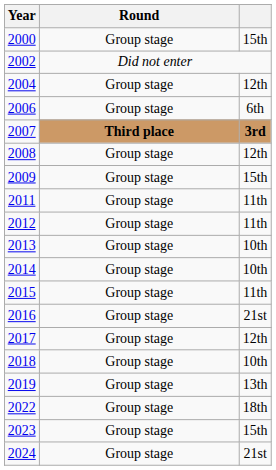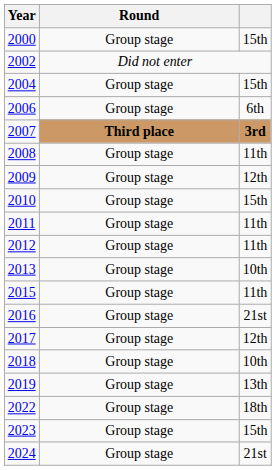 <table class="wikitable" style="text-align: center; font-size:90%">
 <tr>
 <th>Year</th>
 <th style="width:200px">Round</th>
 <th></th>
 </tr>
 <tr>
 <td><a href='#'>2000</a></td>
 <td>Group stage</td>
 <td>15th</td>
 </tr>
 <tr>
 <td><a href='#'>2002</a></td>
 <td colspan="2"><em>Did not enter</em></td>
 </tr>
 <tr>
 <td><a href='#'>2004</a></td>
 <td>Group stage</td>
-<td>12th</td>
+<td>15th</td>
 </tr>
 <tr>
 <td><a href='#'>2006</a></td>
 <td>Group stage</td>
 <td>6th</td>
 </tr>
 <tr>
 <td><a href='#'>2007</a></td>
 <td bgcolor="cc9966"><strong>Third place</strong></td>
 <td bgcolor="cc9966"><strong>3rd</strong></td>
 </tr>
 <tr>
 <td><a href='#'>2008</a></td>
 <td>Group stage</td>
+<td>11th</td>
+</tr>
+<tr>
+<td><a href='#'>2009</a></td>
+<td>Group stage</td>
 <td>12th</td>
 </tr>
 <tr>
-<td><a href='#'>2009</a></td>
+<td><a href='#'>2010</a></td>
 <td>Group stage</td>
 <td>15th</td>
 </tr>
 <tr>
 <td><a href='#'>2011</a></td>
 <td>Group stage</td>
 <td>11th</td>
 </tr>
 <tr>
 <td><a href='#'>2012</a></td>
 <td>Group stage</td>
 <td>11th</td>
 </tr>
 <tr>
 <td><a href='#'>2013</a></td>
-<td>Group stage</td>
-<td>10th</td>
-</tr>
-<tr>
-<td><a href='#'>2014</a></td>
 <td>Group stage</td>
 <td>10th</td>
 </tr>
 <tr>
 <td><a href='#'>2015</a></td>
 <td>Group stage</td>
 <td>11th</td>
 </tr>
 <tr>
 <td><a href='#'>2016</a></td>
 <td>Group stage</td>
 <td>21st</td>
 </tr>
 <tr>
 <td><a href='#'>2017</a></td>
 <td>Group stage</td>
 <td>12th</td>
 </tr>
 <tr>
 <td><a href='#'>2018</a></td>
 <td>Group stage</td>
 <td>10th</td>
 </tr>
 <tr>
 <td><a href='#'>2019</a></td>
 <td>Group stage</td>
 <td>13th</td>
 </tr>
 <tr>
 <td><a href='#'>2022</a></td>
 <td>Group stage</td>
 <td>18th</td>
 </tr>
 <tr>
 <td><a href='#'>2023</a></td>
 <td>Group stage</td>
 <td>15th</td>
 </tr>
 <tr>
 <td><a href='#'>2024</a></td>
 <td>Group stage</td>
 <td>21st</td>
 </tr>
 </table>
